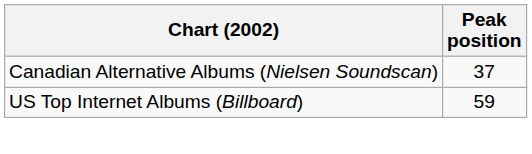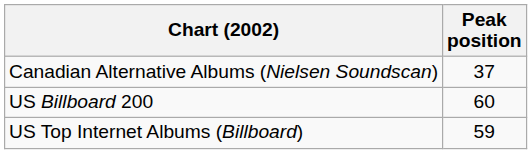 <table class="wikitable">
 <tr>
 <th>Chart (2002)</th>
 <th>Peak<br>position</th>
 </tr>
 <tr>
 <td>Canadian Alternative Albums (<em>Nielsen Soundscan</em>)</td>
 <td align="center">37</td>
 </tr>
 <tr>
+<td>US <em>Billboard</em> 200</td>
+<td align="center">60</td>
+</tr>
+<tr>
 <td>US Top Internet Albums (<em>Billboard</em>)</td>
 <td align="center">59</td>
 </tr>
 </table>
